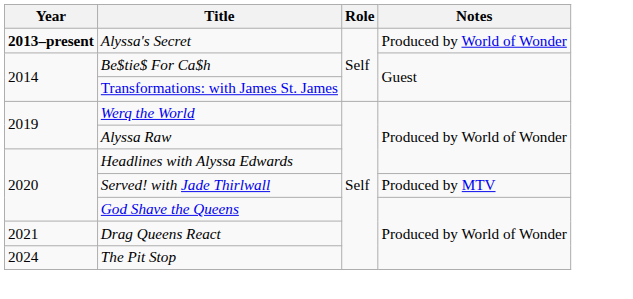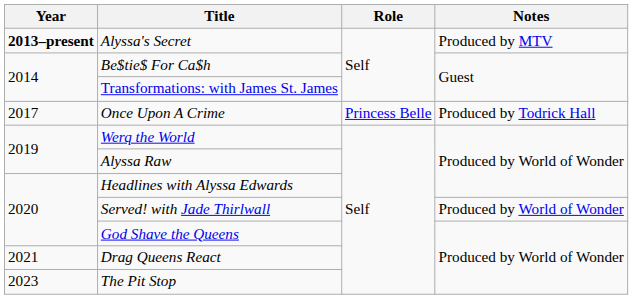 <table class="wikitable sortable">
 <tr>
 <th>Year</th>
 <th>Title</th>
 <th>Role</th>
 <th class="unsortable">Notes</th>
 </tr>
 <tr>
 <td><strong>2013–present</strong></td>
 <td><em>Alyssa's Secret</em></td>
 <td rowspan="3">Self</td>
-<td>Produced by <a href='#'>World of Wonder</a></td>
+<td>Produced by <a href='#'>MTV</a></td>
 </tr>
 <tr>
 <td rowspan="2">2014</td>
 <td><em>Be$tie$ For Ca$h</em></td>
 <td rowspan="2">Guest</td>
 </tr>
 <tr>
 <td><a href='#'>Transformations: with James St. James</a></td>
+</tr>
+<tr>
+<td>2017</td>
+<td><em>Once Upon A Crime</em></td>
+<td><a href='#'>Princess Belle</a></td>
+<td>Produced by <a href='#'>Todrick Hall</a></td>
 </tr>
 <tr>
 <td rowspan="2">2019</td>
 <td><em><a href='#'>Werq the World</a></em></td>
 <td rowspan=7>Self</td>
 <td rowspan=3>Produced by World of Wonder</td>
 </tr>
 <tr>
 <td><em>Alyssa Raw</em></td>
 </tr>
 <tr>
 <td rowspan="3">2020</td>
 <td><em>Headlines with Alyssa Edwards</em></td>
 </tr>
 <tr>
 <td><em>Served! with <a href='#'>Jade Thirlwall</a></em></td>
-<td>Produced by <a href='#'>MTV</a></td>
+<td>Produced by <a href='#'>World of Wonder</a></td>
 </tr>
 <tr>
 <td><em><a href='#'>God Shave the Queens</a></em></td>
 <td rowspan="3">Produced by World of Wonder</td>
 </tr>
 <tr>
 <td>2021</td>
 <td><em>Drag Queens React</em></td>
 </tr>
 <tr>
-<td>2024</td>
+<td>2023</td>
 <td><em>The Pit Stop</em></td>
 </tr>
 </table>
